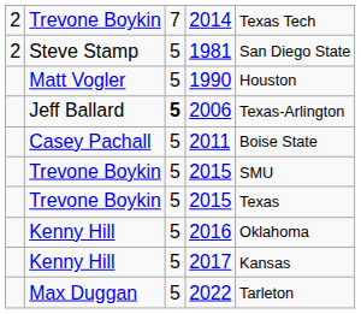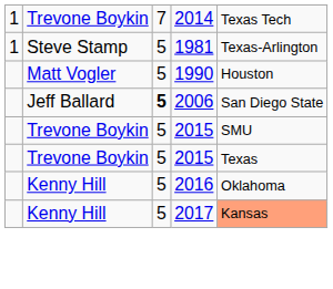 <table class="wikitable">
 <tr>
 </tr>
 <tr>
-<td>2</td>
+<td>1</td>
 <td><a href='#'>Trevone Boykin</a></td>
 <td>7</td>
 <td><a href='#'>2014</a></td>
 <td style="font-size:80%;">Texas Tech</td>
 </tr>
 <tr>
-<td>2</td>
+<td>1</td>
 <td>Steve Stamp</td>
 <td>5</td>
 <td><a href='#'>1981</a></td>
-<td style="font-size:80%;">San Diego State</td>
+<td style="font-size:80%;">Texas-Arlington</td>
 </tr>
 <tr>
 <td></td>
 <td><a href='#'>Matt Vogler</a></td>
 <td>5</td>
 <td><a href='#'>1990</a></td>
 <td style="font-size:80%;">Houston</td>
 </tr>
 <tr>
 <td></td>
 <td>Jeff Ballard</td>
 <td><strong>5</strong></td>
 <td><a href='#'>2006</a></td>
-<td style="font-size:80%;">Texas-Arlington</td>
-</tr>
-<tr>
-<td></td>
-<td><a href='#'>Casey Pachall</a></td>
-<td>5</td>
-<td><a href='#'>2011</a></td>
-<td style="font-size:80%;">Boise State</td>
+<td style="font-size:80%;">San Diego State</td>
 </tr>
 <tr>
 <td></td>
 <td><a href='#'>Trevone Boykin</a></td>
 <td>5</td>
 <td><a href='#'>2015</a></td>
 <td style="font-size:80%;">SMU</td>
 </tr>
 <tr>
 <td></td>
 <td><a href='#'>Trevone Boykin</a></td>
 <td>5</td>
 <td><a href='#'>2015</a></td>
 <td style="font-size:80%;">Texas</td>
 </tr>
 <tr>
 <td></td>
 <td><a href='#'>Kenny Hill</a></td>
 <td>5</td>
 <td><a href='#'>2016</a></td>
 <td style="font-size:80%;">Oklahoma</td>
 </tr>
 <tr>
 <td></td>
 <td><a href='#'>Kenny Hill</a></td>
 <td>5</td>
 <td><a href='#'>2017</a></td>
-<td style="font-size:80%;">Kansas</td>
-</tr>
-<tr>
-<td></td>
-<td><a href='#'>Max Duggan</a></td>
-<td>5</td>
-<td><a href='#'>2022</a></td>
-<td style="font-size:80%;">Tarleton</td>
+<td style="background: lightsalmon; font-size:80%;">Kansas</td>
 </tr>
 </table>
